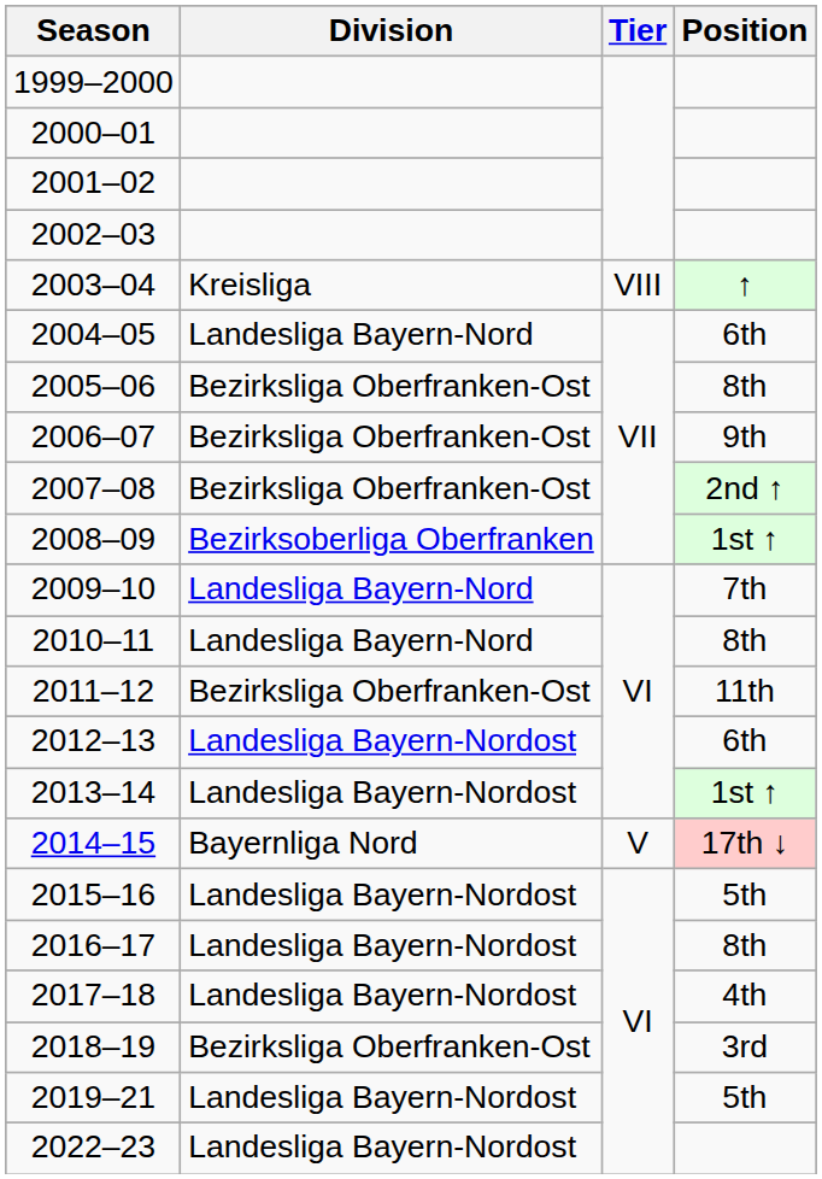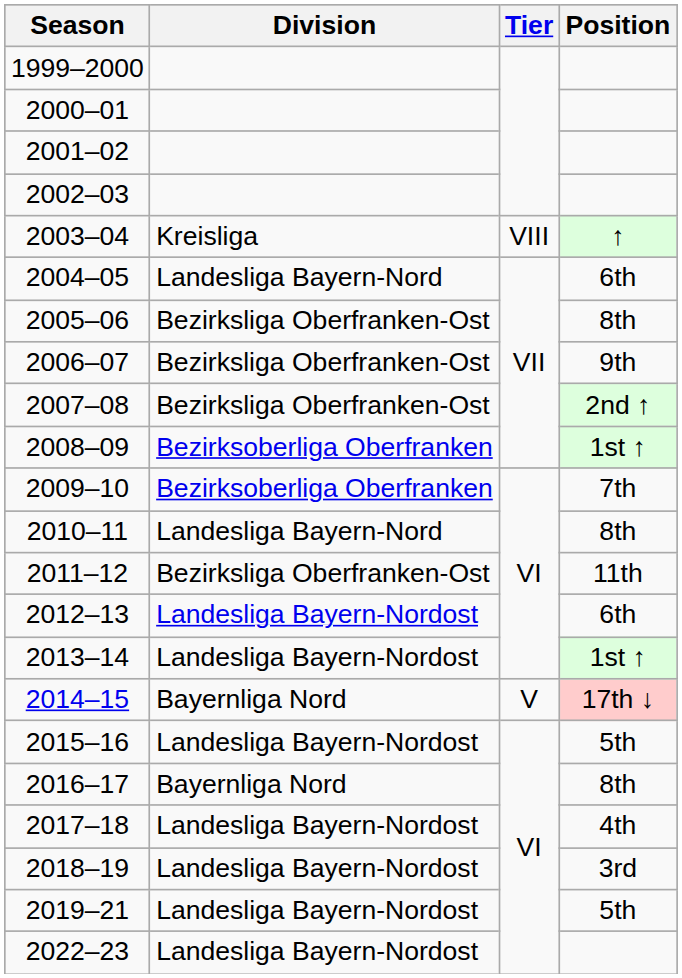 <table class="wikitable">
 <tr>
 <th>Season</th>
 <th>Division</th>
 <th><a href='#'>Tier</a></th>
 <th>Position</th>
 </tr>
 <tr align="center">
 <td>1999–2000</td>
 <td align="left"></td>
 <td rowspan=4></td>
 <td></td>
 </tr>
 <tr align="center">
 <td>2000–01</td>
 <td align="left"></td>
 <td></td>
 </tr>
 <tr align="center">
 <td>2001–02</td>
 <td align="left"></td>
 <td></td>
 </tr>
 <tr align="center">
 <td>2002–03</td>
 <td align="left"></td>
 <td></td>
 </tr>
 <tr align="center">
 <td>2003–04</td>
 <td align="left">Kreisliga</td>
 <td>VIII</td>
 <td bgcolor="#ddffdd">↑</td>
 </tr>
 <tr align="center">
 <td>2004–05</td>
 <td align="left">Landesliga Bayern-Nord</td>
 <td rowspan=5>VII</td>
 <td>6th</td>
 </tr>
 <tr align="center">
 <td>2005–06</td>
 <td align="left">Bezirksliga Oberfranken-Ost</td>
 <td>8th</td>
 </tr>
 <tr align="center">
 <td>2006–07</td>
 <td align="left">Bezirksliga Oberfranken-Ost</td>
 <td>9th</td>
 </tr>
 <tr align="center">
 <td>2007–08</td>
 <td align="left">Bezirksliga Oberfranken-Ost</td>
 <td bgcolor="#ddffdd">2nd ↑</td>
 </tr>
 <tr align="center">
 <td>2008–09</td>
 <td align="left"><a href='#'>Bezirksoberliga Oberfranken</a></td>
 <td bgcolor="#ddffdd">1st ↑</td>
 </tr>
 <tr align="center">
 <td>2009–10</td>
-<td align="left"><a href='#'>Landesliga Bayern-Nord</a></td>
+<td align="left"><a href='#'>Bezirksoberliga Oberfranken</a></td>
 <td rowspan=5>VI</td>
 <td>7th</td>
 </tr>
 <tr align="center">
 <td>2010–11</td>
 <td align="left">Landesliga Bayern-Nord</td>
 <td>8th</td>
 </tr>
 <tr align="center">
 <td>2011–12</td>
 <td align="left">Bezirksliga Oberfranken-Ost</td>
 <td>11th</td>
 </tr>
 <tr align="center">
 <td>2012–13</td>
 <td align="left"><a href='#'>Landesliga Bayern-Nordost</a></td>
 <td>6th</td>
 </tr>
 <tr align="center">
 <td>2013–14</td>
 <td align="left">Landesliga Bayern-Nordost</td>
 <td bgcolor="#ddffdd">1st ↑</td>
 </tr>
 <tr align="center">
 <td><a href='#'>2014–15</a></td>
 <td align="left">Bayernliga Nord</td>
 <td>V</td>
 <td bgcolor="#ffcccc">17th ↓</td>
 </tr>
 <tr align="center">
 <td>2015–16</td>
 <td align="left">Landesliga Bayern-Nordost</td>
 <td rowspan=6>VI</td>
 <td>5th</td>
 </tr>
 <tr align="center">
 <td>2016–17</td>
-<td align="left">Landesliga Bayern-Nordost</td>
+<td align="left">Bayernliga Nord</td>
 <td>8th</td>
 </tr>
 <tr align="center">
 <td>2017–18</td>
 <td align="left">Landesliga Bayern-Nordost</td>
 <td>4th</td>
 </tr>
 <tr align="center">
 <td>2018–19</td>
-<td align="left">Bezirksliga Oberfranken-Ost</td>
+<td align="left">Landesliga Bayern-Nordost</td>
 <td>3rd</td>
 </tr>
 <tr align="center">
 <td>2019–21</td>
 <td align="left">Landesliga Bayern-Nordost</td>
 <td>5th</td>
 </tr>
 <tr align="center">
 <td>2022–23</td>
 <td align="left">Landesliga Bayern-Nordost</td>
 <td></td>
 </tr>
 </table>
